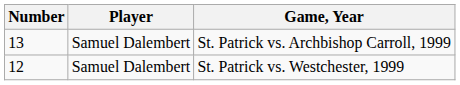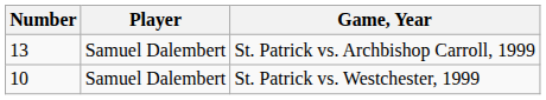 <table class="wikitable">
 <tr>
 <th>Number</th>
 <th>Player</th>
 <th>Game, Year</th>
 </tr>
 <tr>
 <td>13</td>
 <td>Samuel Dalembert</td>
 <td>St. Patrick vs. Archbishop Carroll, 1999</td>
 </tr>
 <tr>
-<td>12</td>
+<td>10</td>
 <td>Samuel Dalembert</td>
 <td>St. Patrick vs. Westchester, 1999</td>
 </tr>
 </table>
